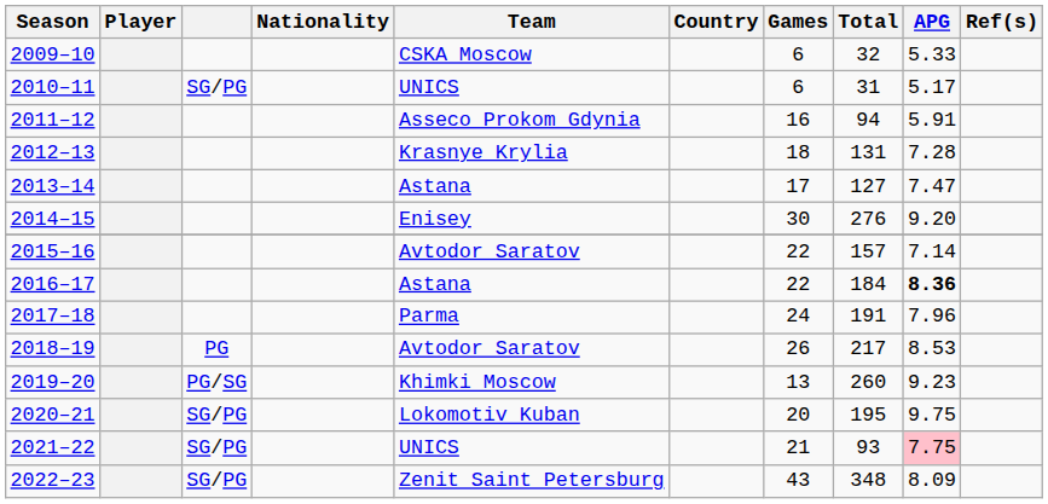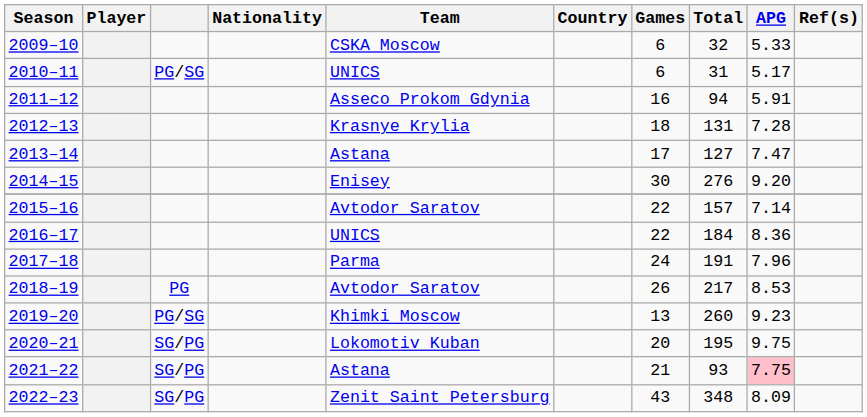 <table class="wikitable plainrowheaders sortable" summary="Season (sortable), Player (sortable), Position (sortable), Team (sortable), Game played (sortable), Field goals made (sortable), 3-point field goals made (sortable), Free throws made (sortable), Total points (sortable), Points per game (sortable) and References">
 <tr>
 <th scope="col">Season</th>
 <th scope="col">Player</th>
 <th scope="col"></th>
 <th scope="col">Nationality</th>
 <th scope="col">Team</th>
 <th scope="col">Country</th>
 <th scope="col">Games</th>
 <th scope="col">Total</th>
 <th scope="col"><a href='#'>APG</a></th>
 <th scope="col" class="unsortable">Ref(s)</th>
 </tr>
 <tr>
 <td style="text-align:center;"><a href='#'>2009–10</a></td>
 <th scope=row></th>
 <td style="text-align:center;"></td>
 <td></td>
 <td><a href='#'>CSKA Moscow</a></td>
 <td></td>
 <td align=center>6</td>
 <td align=center>32</td>
 <td align=center>5.33</td>
 <td align=center></td>
 </tr>
 <tr>
 <td style="text-align:center;"><a href='#'>2010–11</a></td>
 <th scope=row></th>
-<td style="text-align:center;"><a href='#'>SG</a>/<a href='#'>PG</a></td>
+<td style="text-align:center;"><a href='#'>PG</a>/<a href='#'>SG</a></td>
 <td></td>
 <td><a href='#'>UNICS</a></td>
 <td></td>
 <td align=center>6</td>
 <td align=center>31</td>
 <td align=center>5.17</td>
 <td align=center></td>
 </tr>
 <tr>
 <td style="text-align:center;"><a href='#'>2011–12</a></td>
 <th scope=row></th>
 <td style="text-align:center;"></td>
 <td></td>
 <td><a href='#'>Asseco Prokom Gdynia</a></td>
 <td></td>
 <td align=center>16</td>
 <td align=center>94</td>
 <td align=center>5.91</td>
 <td align=center></td>
 </tr>
 <tr>
 <td style="text-align:center;"><a href='#'>2012–13</a></td>
 <th scope=row></th>
 <td style="text-align:center;"></td>
 <td></td>
 <td><a href='#'>Krasnye Krylia</a></td>
 <td></td>
 <td align=center>18</td>
 <td align=center>131</td>
 <td align=center>7.28</td>
 <td align=center></td>
 </tr>
 <tr>
 <td style="text-align:center;"><a href='#'>2013–14</a></td>
 <th scope=row></th>
 <td style="text-align:center;"></td>
 <td></td>
 <td><a href='#'>Astana</a></td>
 <td></td>
 <td align=center>17</td>
 <td align=center>127</td>
 <td align=center>7.47</td>
 <td align=center></td>
 </tr>
 <tr>
 <td style="text-align:center;"><a href='#'>2014–15</a></td>
 <th scope=row></th>
 <td style="text-align:center;"></td>
 <td></td>
 <td><a href='#'>Enisey</a></td>
 <td></td>
 <td align=center>30</td>
 <td align=center>276</td>
 <td align=center>9.20</td>
 <td align=center></td>
 </tr>
 <tr>
 </tr>
 <tr>
 <td style="text-align:center;"><a href='#'>2015–16</a></td>
 <th scope=row></th>
 <td style="text-align:center;"></td>
 <td></td>
 <td><a href='#'>Avtodor Saratov</a></td>
 <td></td>
 <td align=center>22</td>
 <td align=center>157</td>
 <td align=center>7.14</td>
 <td align=center></td>
 </tr>
 <tr>
 <td style="text-align:center;"><a href='#'>2016–17</a></td>
 <th scope=row></th>
 <td style="text-align:center;"></td>
 <td></td>
-<td><a href='#'>Astana</a></td>
+<td><a href='#'>UNICS</a></td>
 <td></td>
 <td align=center>22</td>
 <td align=center>184</td>
-<td align=center><strong>8.36</strong></td>
+<td align=center>8.36</td>
 <td align=center></td>
 </tr>
 <tr>
 <td style="text-align:center;"><a href='#'>2017–18</a></td>
 <th scope=row></th>
 <td style="text-align:center;"></td>
 <td></td>
 <td><a href='#'>Parma</a></td>
 <td></td>
 <td align=center>24</td>
 <td align=center>191</td>
 <td align=center>7.96</td>
 <td align=center></td>
 </tr>
 <tr>
 <td style="text-align:center;"><a href='#'>2018–19</a></td>
 <th scope=row></th>
 <td style="text-align:center;"><a href='#'>PG</a></td>
 <td></td>
 <td><a href='#'>Avtodor Saratov</a></td>
 <td></td>
 <td align=center>26</td>
 <td align=center>217</td>
 <td align=center>8.53</td>
 <td align=center></td>
 </tr>
 <tr>
 <td style="text-align:center;"><a href='#'>2019–20</a></td>
 <th scope=row></th>
 <td style="text-align:center;"><a href='#'>PG</a>/<a href='#'>SG</a></td>
 <td></td>
 <td><a href='#'>Khimki Moscow</a></td>
 <td></td>
 <td align=center>13</td>
 <td align=center>260</td>
 <td align=center>9.23</td>
 <td align=center></td>
 </tr>
 <tr>
 <td style="text-align:center;"><a href='#'>2020–21</a></td>
 <th scope=row></th>
 <td style="text-align:center;"><a href='#'>SG</a>/<a href='#'>PG</a></td>
 <td></td>
 <td><a href='#'>Lokomotiv Kuban</a></td>
 <td></td>
 <td align=center>20</td>
 <td align=center>195</td>
 <td align=center>9.75</td>
 <td align=center></td>
 </tr>
 <tr>
 <td style="text-align:center;"><a href='#'>2021–22</a></td>
 <th scope=row></th>
 <td style="text-align:center;"><a href='#'>SG</a>/<a href='#'>PG</a></td>
 <td></td>
-<td><a href='#'>UNICS</a></td>
+<td><a href='#'>Astana</a></td>
 <td></td>
 <td align=center>21</td>
 <td align=center>93</td>
 <td align=center style="background: pink;">7.75</td>
 <td align=center></td>
 </tr>
 <tr>
 <td style="text-align:center;"><a href='#'>2022–23</a></td>
 <th scope=row></th>
 <td style="text-align:center;"><a href='#'>SG</a>/<a href='#'>PG</a></td>
 <td></td>
 <td><a href='#'>Zenit Saint Petersburg</a></td>
 <td></td>
 <td align=center>43</td>
 <td align=center>348</td>
 <td align=center>8.09</td>
 <td align=center></td>
 </tr>
 </table>
